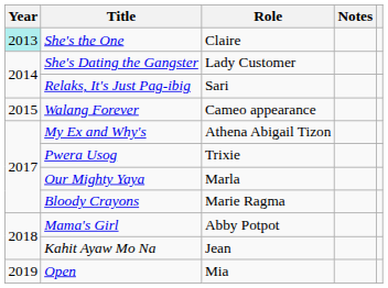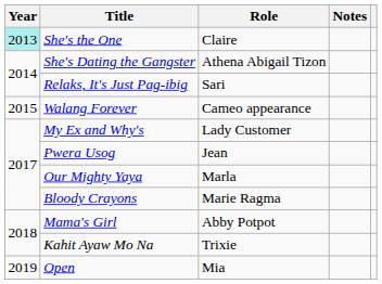 <table class="wikitable sortable" >
 <tr>
 <th>Year</th>
 <th>Title</th>
 <th>Role</th>
 <th class="unsortable">Notes</th>
 <th class="unsortable"></th>
 </tr>
 <tr>
 <td style="background: paleturquoise;">2013</td>
 <td><em><a href='#'>She's the One</a></em></td>
 <td>Claire</td>
 <td></td>
 <td></td>
 </tr>
 <tr>
 <td rowspan=2>2014</td>
 <td><em><a href='#'>She's Dating the Gangster</a></em></td>
-<td>Lady Customer</td>
+<td>Athena Abigail Tizon</td>
 <td></td>
 <td></td>
 </tr>
 <tr>
 <td><em><a href='#'>Relaks, It's Just Pag-ibig</a></em></td>
 <td>Sari</td>
 <td></td>
 <td></td>
 </tr>
 <tr>
 <td>2015</td>
 <td><em><a href='#'>Walang Forever</a></em></td>
 <td>Cameo appearance</td>
 <td></td>
 <td></td>
 </tr>
 <tr>
 <td rowspan=4>2017</td>
 <td><em><a href='#'>My Ex and Why's</a></em></td>
-<td>Athena Abigail Tizon</td>
+<td>Lady Customer</td>
 <td></td>
 <td></td>
 </tr>
 <tr>
 <td><em><a href='#'>Pwera Usog</a></em></td>
-<td>Trixie</td>
+<td>Jean</td>
 <td></td>
 <td></td>
 </tr>
 <tr>
 <td><em><a href='#'>Our Mighty Yaya</a></em></td>
 <td>Marla</td>
 <td></td>
 <td></td>
 </tr>
 <tr>
 <td><em><a href='#'>Bloody Crayons</a></em></td>
 <td>Marie Ragma</td>
 <td></td>
 <td></td>
 </tr>
 <tr>
 <td rowspan=2>2018</td>
 <td><em><a href='#'>Mama's Girl</a></em></td>
 <td>Abby Potpot</td>
 <td></td>
 <td></td>
 </tr>
 <tr>
 <td><em>Kahit Ayaw Mo Na</em></td>
-<td>Jean</td>
+<td>Trixie</td>
 <td></td>
 <td></td>
 </tr>
 <tr>
 <td>2019</td>
 <td><em><a href='#'>Open</a></em></td>
 <td>Mia</td>
 <td></td>
 <td></td>
 </tr>
 </table>
